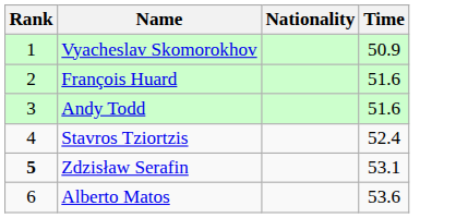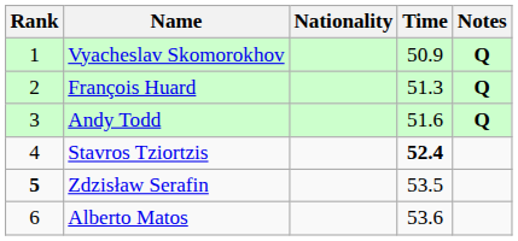 <table class="wikitable sortable" style="text-align:center">
 <tr>
 <th>Rank</th>
 <th>Name</th>
 <th>Nationality</th>
 <th>Time</th>
+<th>Notes</th>
 </tr>
 <tr bgcolor=ccffcc>
 <td>1</td>
 <td align=left><a href='#'>Vyacheslav Skomorokhov</a></td>
 <td align=left></td>
 <td>50.9</td>
+<td><strong>Q</strong></td>
 </tr>
 <tr bgcolor=ccffcc>
 <td>2</td>
 <td align=left><a href='#'>François Huard</a></td>
 <td align=left></td>
-<td>51.6</td>
+<td>51.3</td>
+<td><strong>Q</strong></td>
 </tr>
 <tr bgcolor=ccffcc>
 <td>3</td>
 <td align=left><a href='#'>Andy Todd</a></td>
 <td align=left></td>
 <td>51.6</td>
+<td><strong>Q</strong></td>
 </tr>
 <tr>
 <td>4</td>
 <td align=left><a href='#'>Stavros Tziortzis</a></td>
 <td align=left></td>
-<td>52.4</td>
+<td><strong>52.4</strong></td>
+<td></td>
 </tr>
 <tr>
 <td><strong>5</strong></td>
 <td align=left><a href='#'>Zdzisław Serafin</a></td>
 <td align=left></td>
-<td>53.1</td>
+<td>53.5</td>
+<td></td>
 </tr>
 <tr>
 <td>6</td>
 <td align=left><a href='#'>Alberto Matos</a></td>
 <td align=left></td>
 <td>53.6</td>
+<td></td>
 </tr>
 </table>
